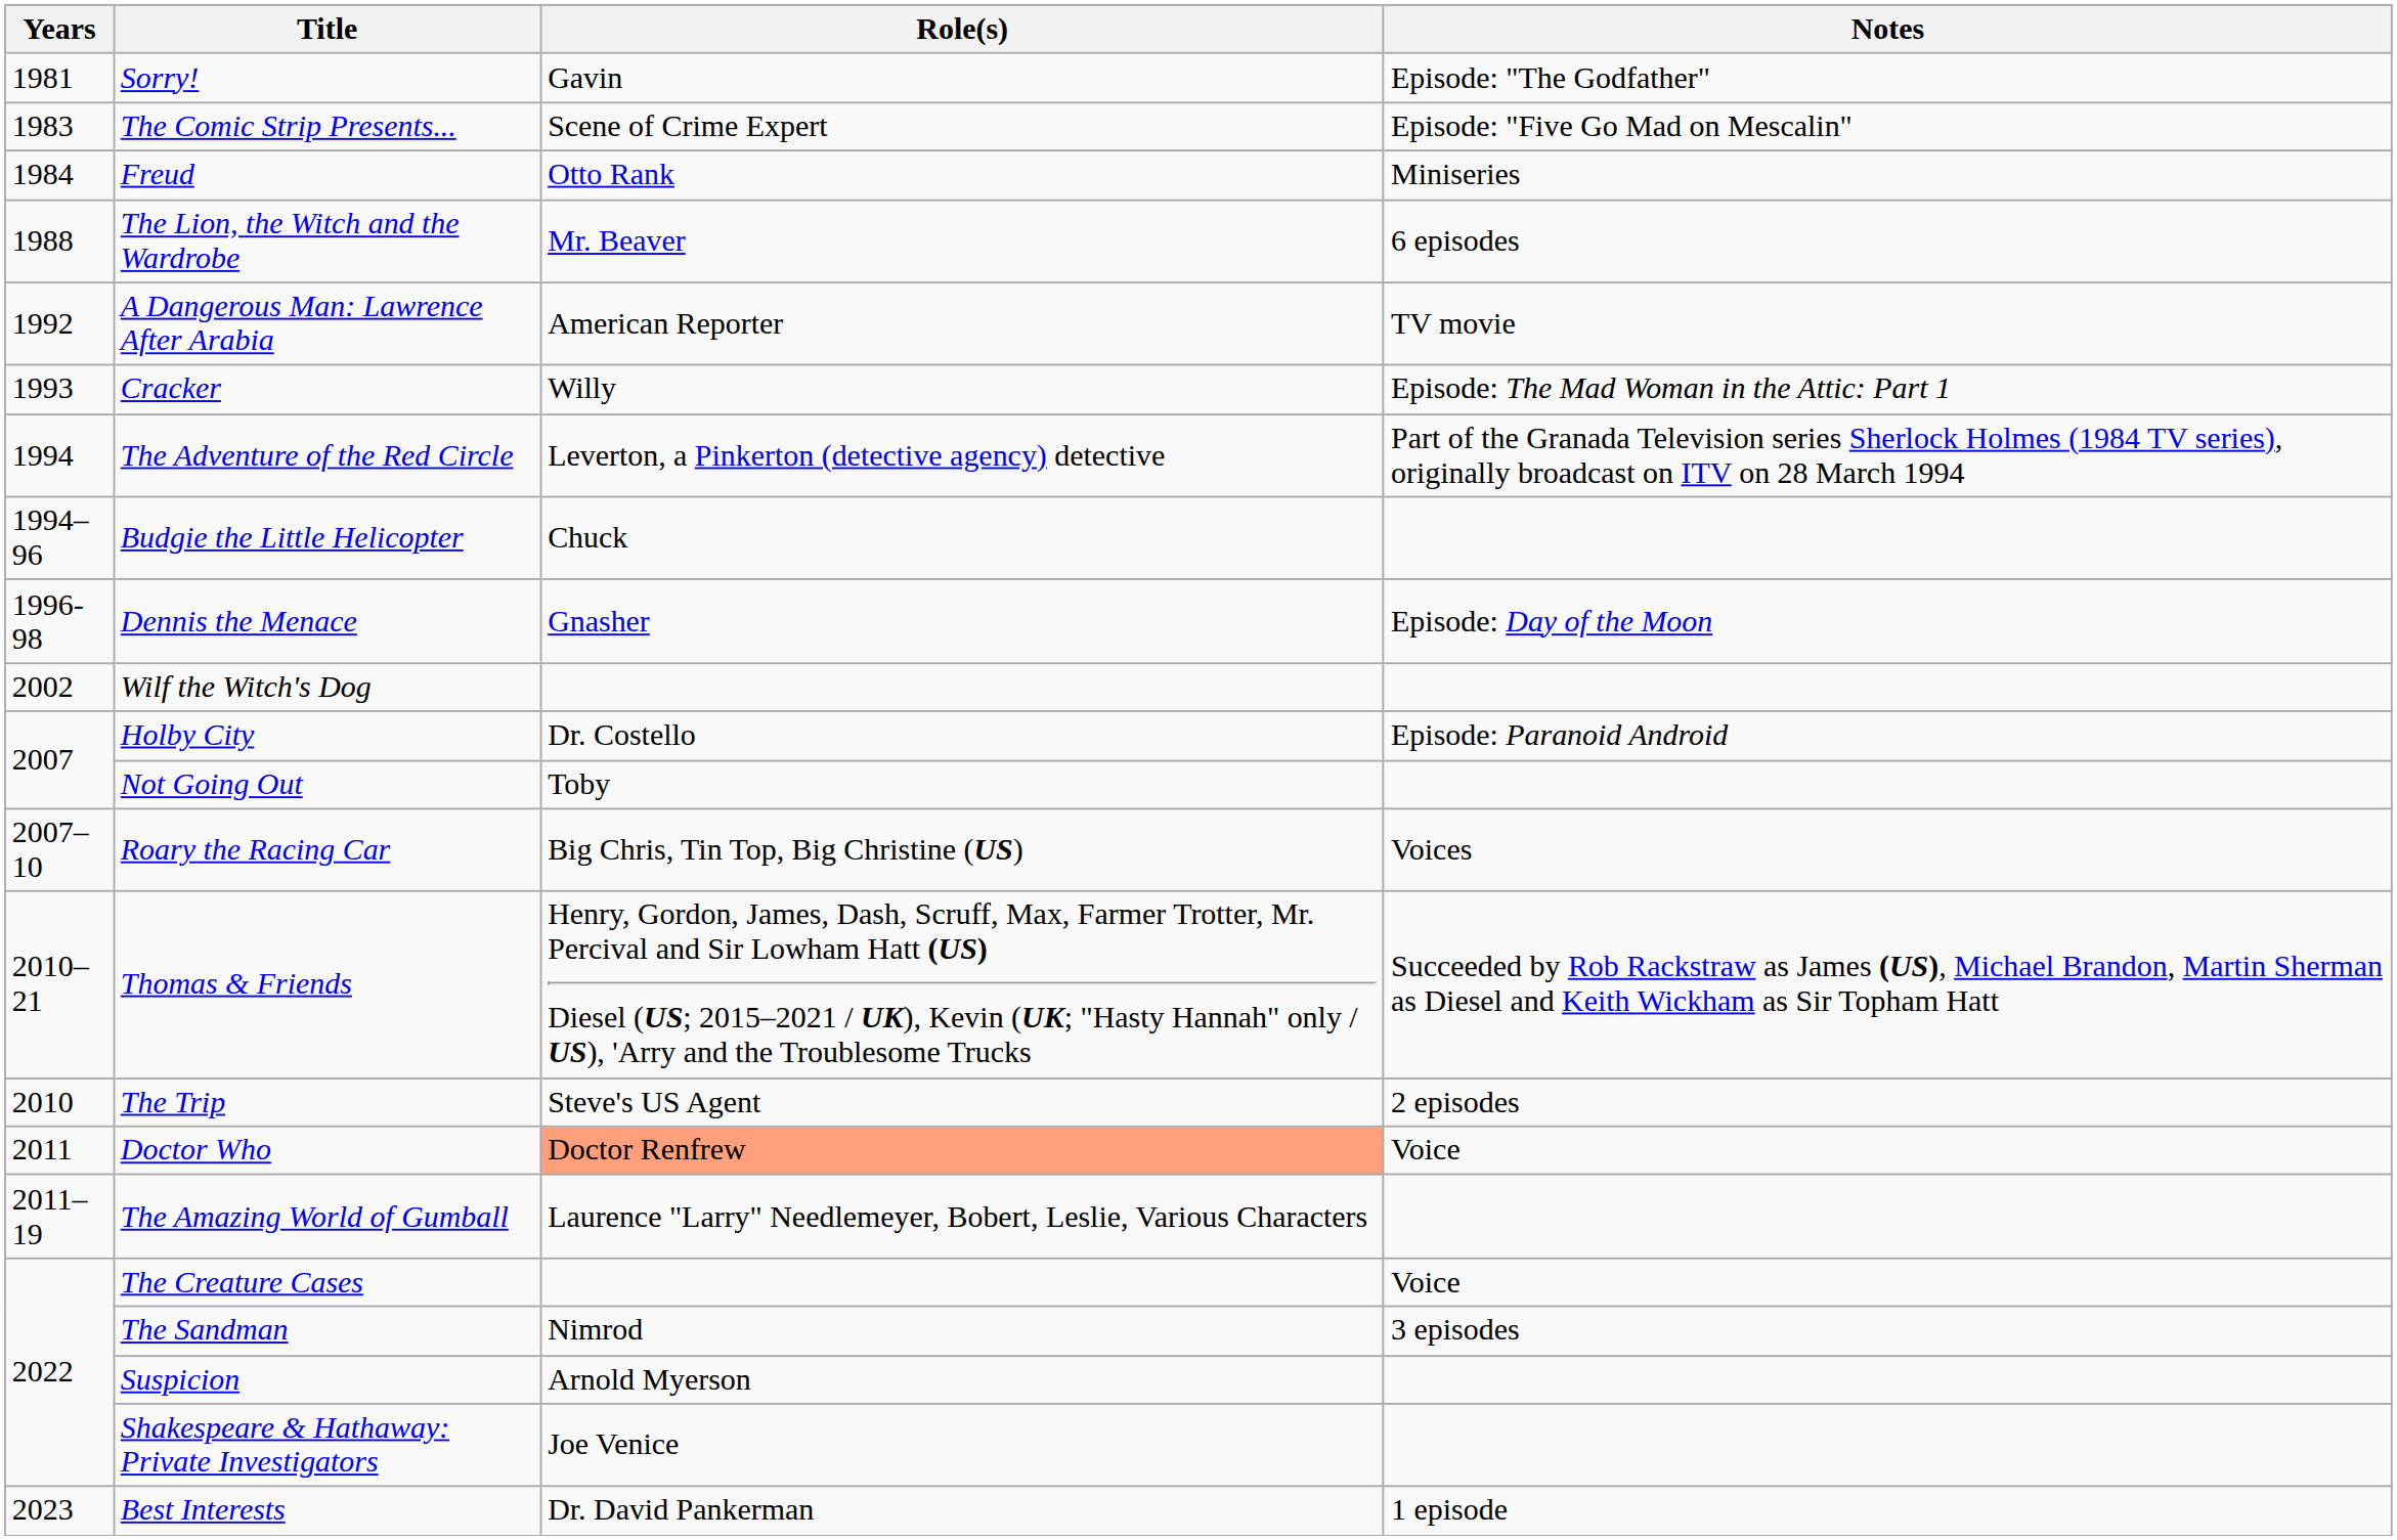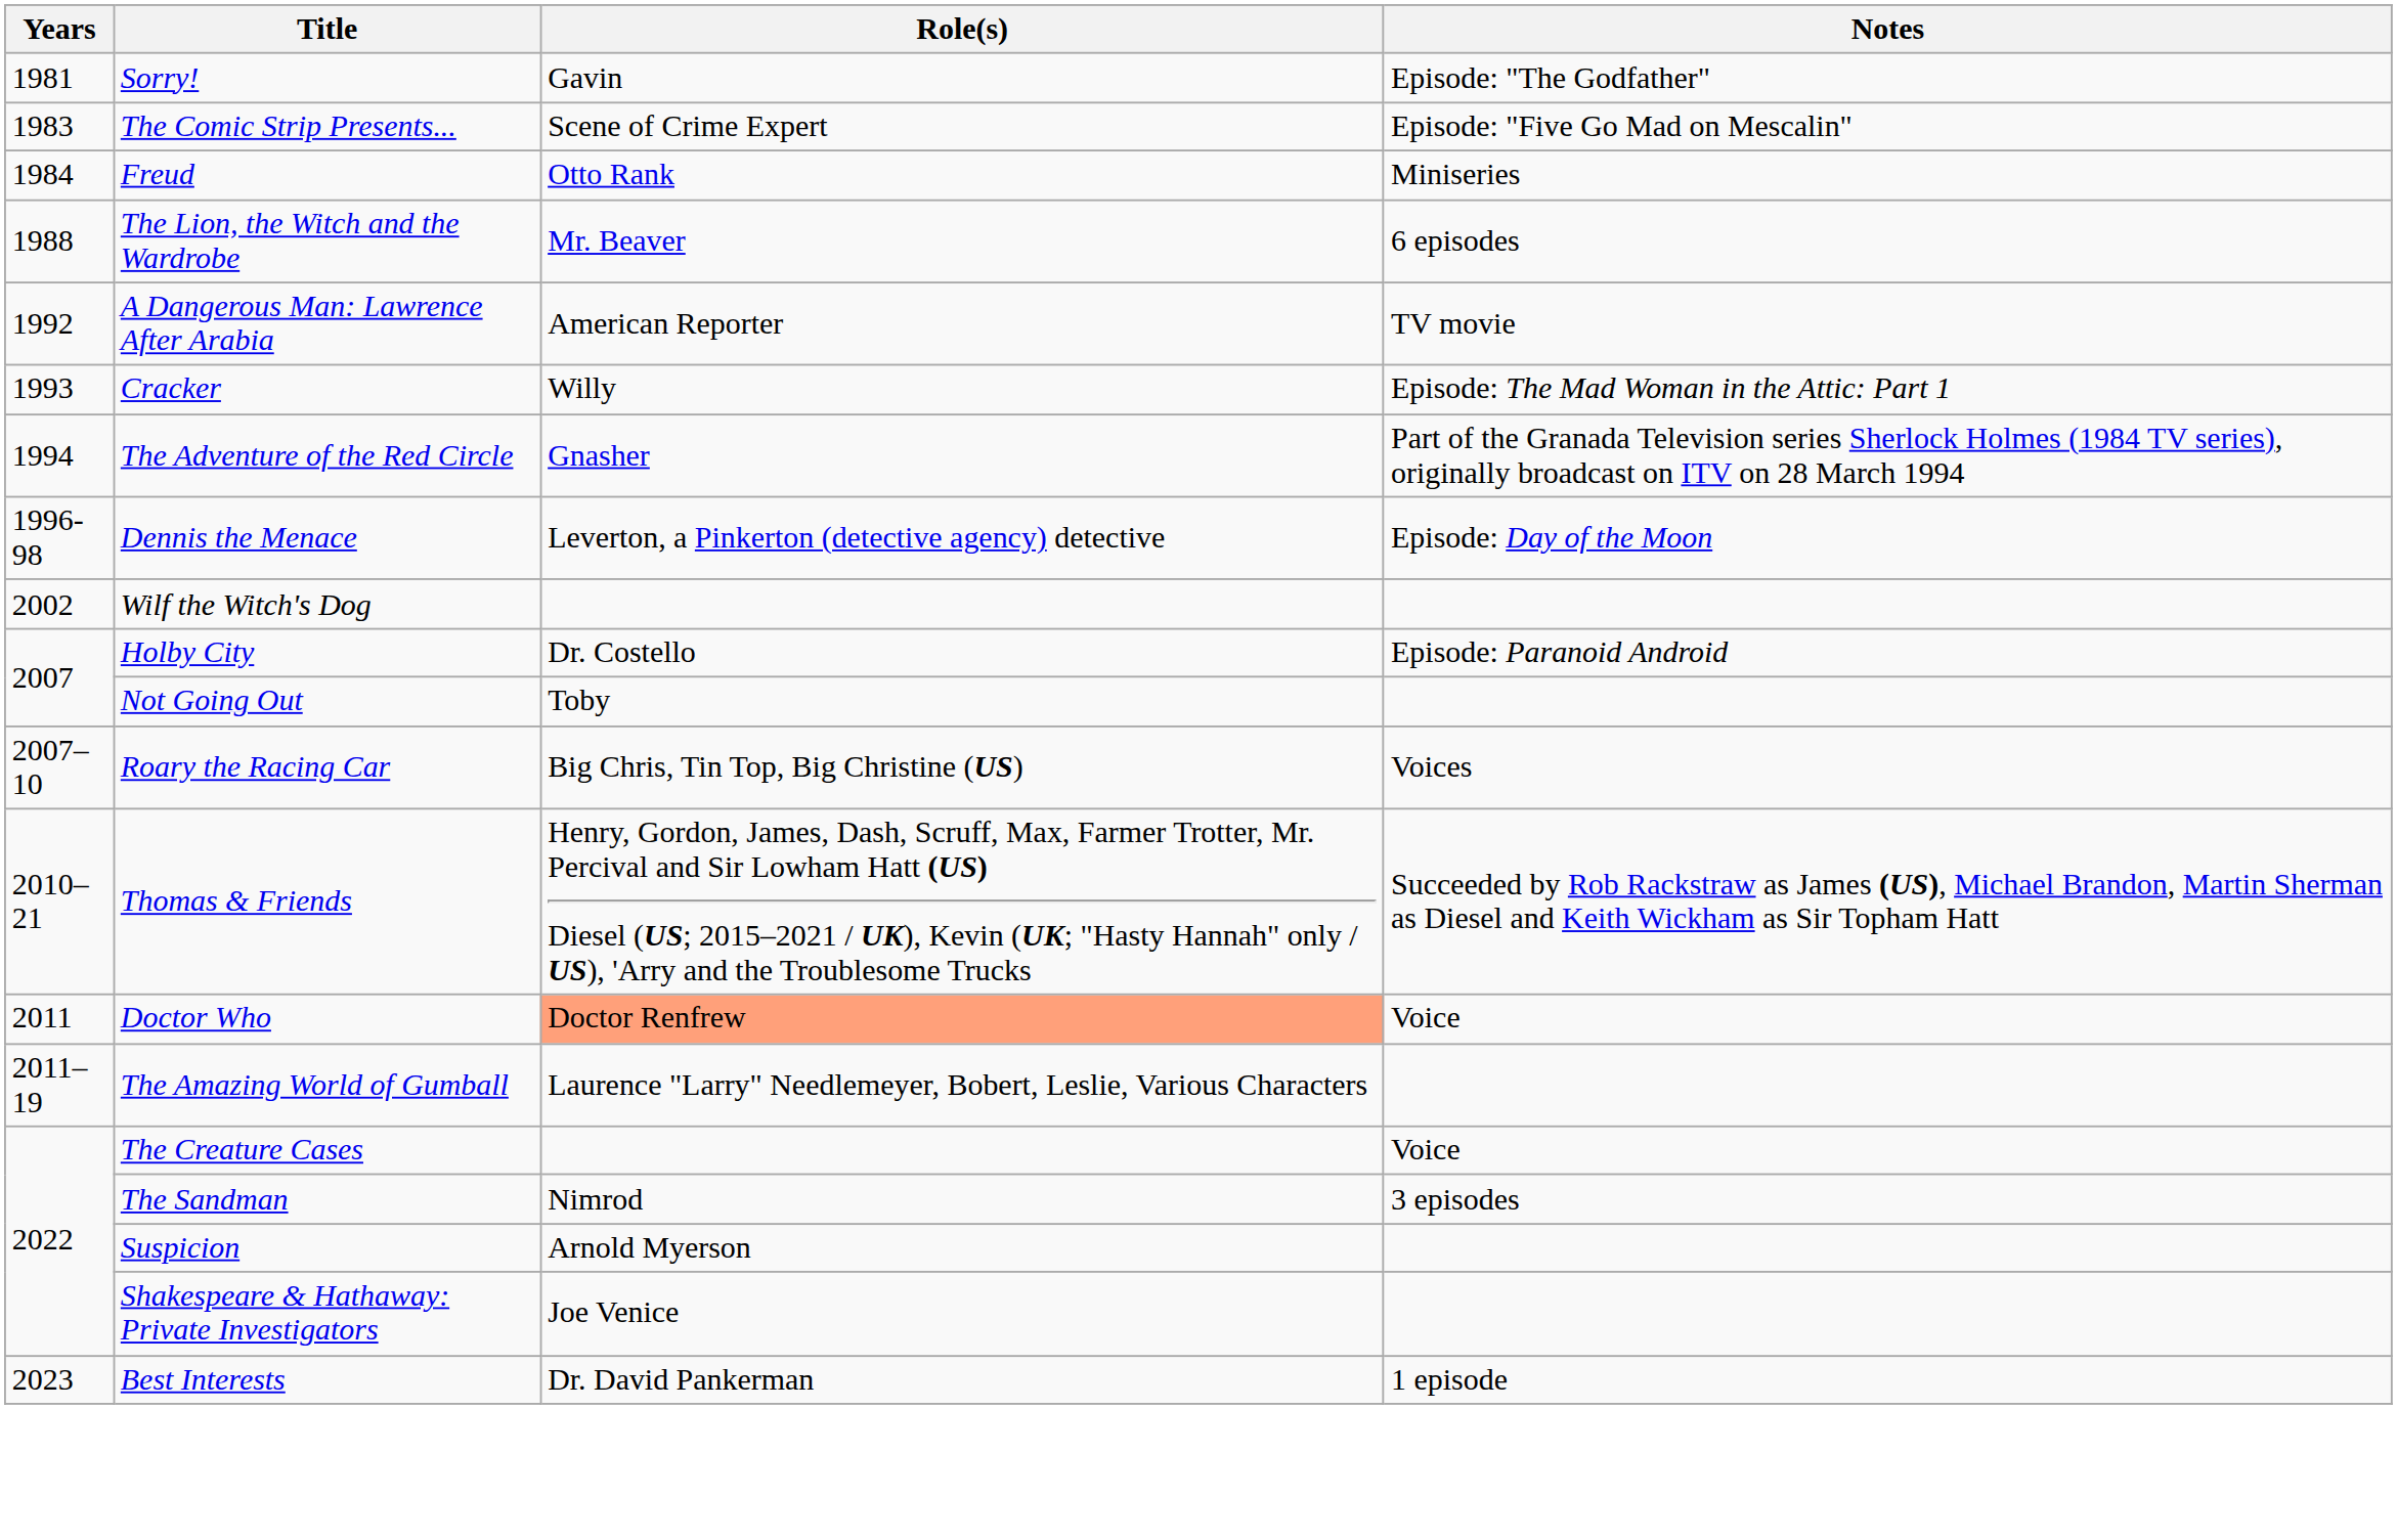 <table class="wikitable sortable">
 <tr>
 <th>Years</th>
 <th>Title</th>
 <th>Role(s)</th>
 <th>Notes</th>
 </tr>
 <tr>
 <td>1981</td>
 <td><em><a href='#'>Sorry!</a></em></td>
 <td>Gavin</td>
 <td>Episode: "The Godfather"</td>
 </tr>
 <tr>
 <td>1983</td>
 <td data-sort-value="Comic Strip Presents..., The"><em><a href='#'>The Comic Strip Presents...</a></em></td>
 <td>Scene of Crime Expert</td>
 <td>Episode: "Five Go Mad on Mescalin"</td>
 </tr>
 <tr>
 <td>1984</td>
 <td><em><a href='#'>Freud</a></em></td>
 <td><a href='#'>Otto Rank</a></td>
 <td>Miniseries</td>
 </tr>
 <tr>
 <td>1988</td>
 <td data-sort-value="Lion, the Witch and the Wardrobe, The"><em><a href='#'>The Lion, the Witch and the Wardrobe</a></em></td>
 <td><a href='#'>Mr. Beaver</a></td>
 <td>6 episodes</td>
 </tr>
 <tr>
 <td>1992</td>
 <td data-sort-value="Dangerous Man: Lawrence After Arabia, A"><em><a href='#'>A Dangerous Man: Lawrence After Arabia</a></em></td>
 <td>American Reporter</td>
 <td>TV movie</td>
 </tr>
 <tr>
 <td>1993</td>
 <td><em><a href='#'>Cracker</a></em></td>
 <td>Willy</td>
 <td>Episode: <em>The Mad Woman in the Attic: Part 1</em></td>
 </tr>
 <tr>
 <td>1994</td>
 <td data-sort-value="Adventure of the Red Circle, The"><em><a href='#'>The Adventure of the Red Circle</a></em></td>
-<td>Leverton, a <a href='#'>Pinkerton (detective agency)</a> detective</td>
+<td><a href='#'>Gnasher</a></td>
 <td>Part of the Granada Television series <a href='#'>Sherlock Holmes (1984 TV series)</a>, originally broadcast on <a href='#'>ITV</a> on 28 March 1994</td>
-</tr>
-<tr>
-<td>1994–96</td>
-<td><em><a href='#'>Budgie the Little Helicopter</a></em></td>
-<td>Chuck</td>
-<td></td>
 </tr>
 <tr>
 <td>1996-98</td>
 <td><em><a href='#'>Dennis the Menace</a></em></td>
-<td><a href='#'>Gnasher</a></td>
+<td>Leverton, a <a href='#'>Pinkerton (detective agency)</a> detective</td>
 <td>Episode: <em><a href='#'>Day of the Moon</a></em></td>
 </tr>
 <tr>
 <td>2002</td>
 <td><em>Wilf the Witch's Dog</em></td>
 <td></td>
 <td></td>
 </tr>
 <tr>
 <td rowspan="2">2007</td>
 <td><em><a href='#'>Holby City</a></em></td>
 <td>Dr. Costello</td>
 <td>Episode: <em> Paranoid Android</em></td>
 </tr>
 <tr>
 <td><em><a href='#'>Not Going Out</a></em></td>
 <td>Toby</td>
 <td></td>
 </tr>
 <tr>
 <td>2007–10</td>
 <td><em><a href='#'>Roary the Racing Car</a></em></td>
 <td>Big Chris, Tin Top, Big Christine (<strong><em>US</em></strong>)</td>
 <td>Voices</td>
 </tr>
 <tr>
 <td>2010–21</td>
 <td><em><a href='#'>Thomas & Friends</a></em></td>
 <td>Henry, Gordon, James, Dash, Scruff, Max, Farmer Trotter, Mr. Percival and Sir Lowham Hatt <strong>(<em>US</em>)</strong><hr>Diesel (<strong><em>US</em></strong>; 2015–2021 / <strong><em>UK</em></strong>), Kevin (<strong><em>UK</em></strong>; "Hasty Hannah" only / <strong><em>US</em></strong>), 'Arry and the Troublesome Trucks</td>
 <td>Succeeded by <a href='#'>Rob Rackstraw</a> as James <strong>(<em>US</em>)</strong>, <a href='#'>Michael Brandon</a>, <a href='#'>Martin Sherman</a> as Diesel and <a href='#'>Keith Wickham</a> as Sir Topham Hatt</td>
-</tr>
-<tr>
-<td>2010</td>
-<td data-sort-value="Trip, The"><em><a href='#'>The Trip</a></em></td>
-<td>Steve's US Agent</td>
-<td>2 episodes</td>
 </tr>
 <tr>
 <td>2011</td>
 <td><em><a href='#'>Doctor Who</a></em></td>
 <td style="background: lightsalmon;">Doctor Renfrew</td>
 <td>Voice</td>
 </tr>
 <tr>
 <td>2011–19</td>
 <td data-sort-value="Amazing World of Gumball, The"><em><a href='#'>The Amazing World of Gumball</a></em></td>
 <td>Laurence "Larry" Needlemeyer, Bobert, Leslie, Various Characters</td>
 <td></td>
 </tr>
 <tr>
 <td rowspan="4">2022</td>
 <td data-sort-value="Creature Cases, The"><em><a href='#'>The Creature Cases</a></em></td>
 <td></td>
 <td>Voice</td>
 </tr>
 <tr>
 <td data-sort-value="Sandman, The"><em><a href='#'>The Sandman</a></em></td>
 <td>Nimrod</td>
 <td>3 episodes</td>
 </tr>
 <tr>
 <td><em><a href='#'>Suspicion</a></em></td>
 <td>Arnold Myerson</td>
 <td></td>
 </tr>
 <tr>
 <td><em><a href='#'>Shakespeare & Hathaway: Private Investigators</a></em></td>
 <td>Joe Venice</td>
 <td></td>
 </tr>
 <tr>
 <td>2023</td>
 <td><em><a href='#'>Best Interests</a></em></td>
 <td>Dr. David Pankerman</td>
 <td>1 episode</td>
 </tr>
 </table>
